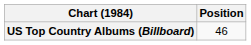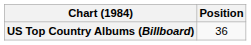 <table class="wikitable plainrowheaders" style="text-align:center">
 <tr>
 <th scope="col">Chart (1984)</th>
 <th scope="col">Position</th>
 </tr>
 <tr>
 <th scope="row">US Top Country Albums (<em>Billboard</em>)</th>
-<td>46</td>
+<td>36</td>
 </tr>
 </table>
